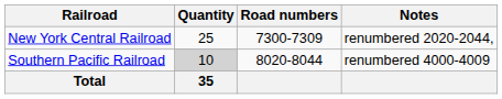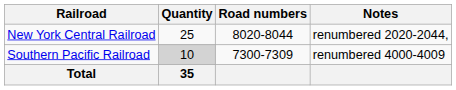 <table class="wikitable">
 <tr>
 <th>Railroad</th>
 <th>Quantity</th>
 <th>Road numbers</th>
 <th>Notes</th>
 </tr>
 <tr>
 <td><a href='#'>New York Central Railroad</a></td>
 <td style="text-align:center;">25</td>
-<td style="text-align:center;">7300-7309</td>
+<td style="text-align:center;">8020-8044</td>
 <td>renumbered 2020-2044,</td>
 </tr>
 <tr>
 <td><a href='#'>Southern Pacific Railroad</a></td>
 <td style="background: lightgrey; text-align:center;">10</td>
-<td style="text-align:center;">8020-8044</td>
+<td style="text-align:center;">7300-7309</td>
 <td>renumbered 4000-4009</td>
 </tr>
 <tr>
 <th>Total</th>
 <th>35</th>
 <th></th>
 <th></th>
 </tr>
 </table>
